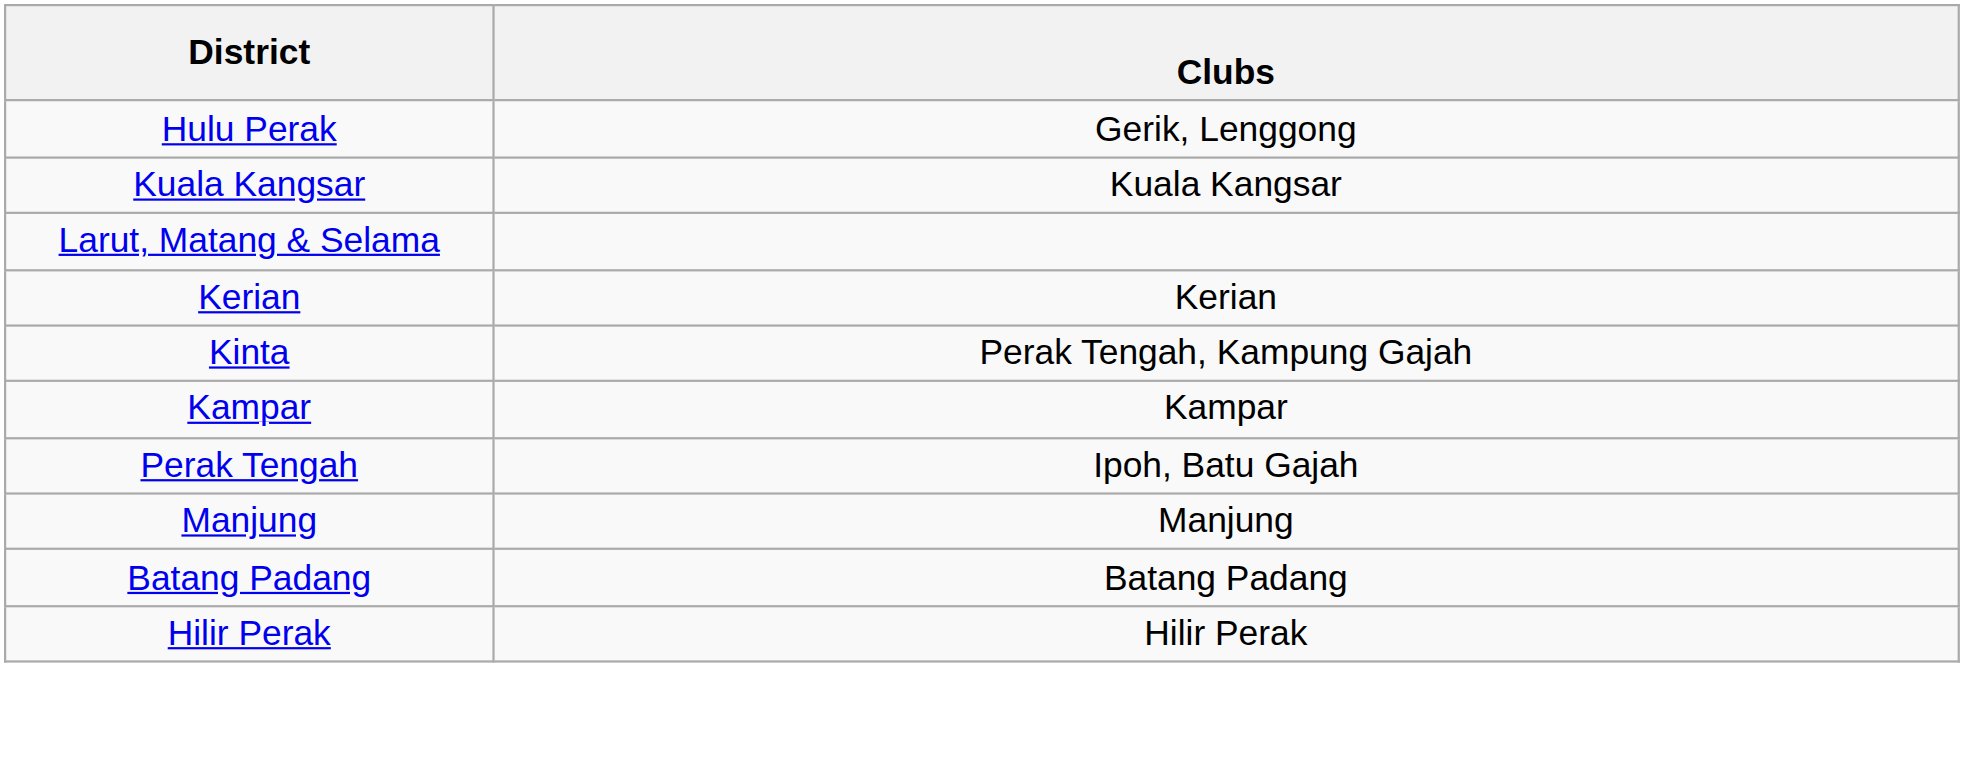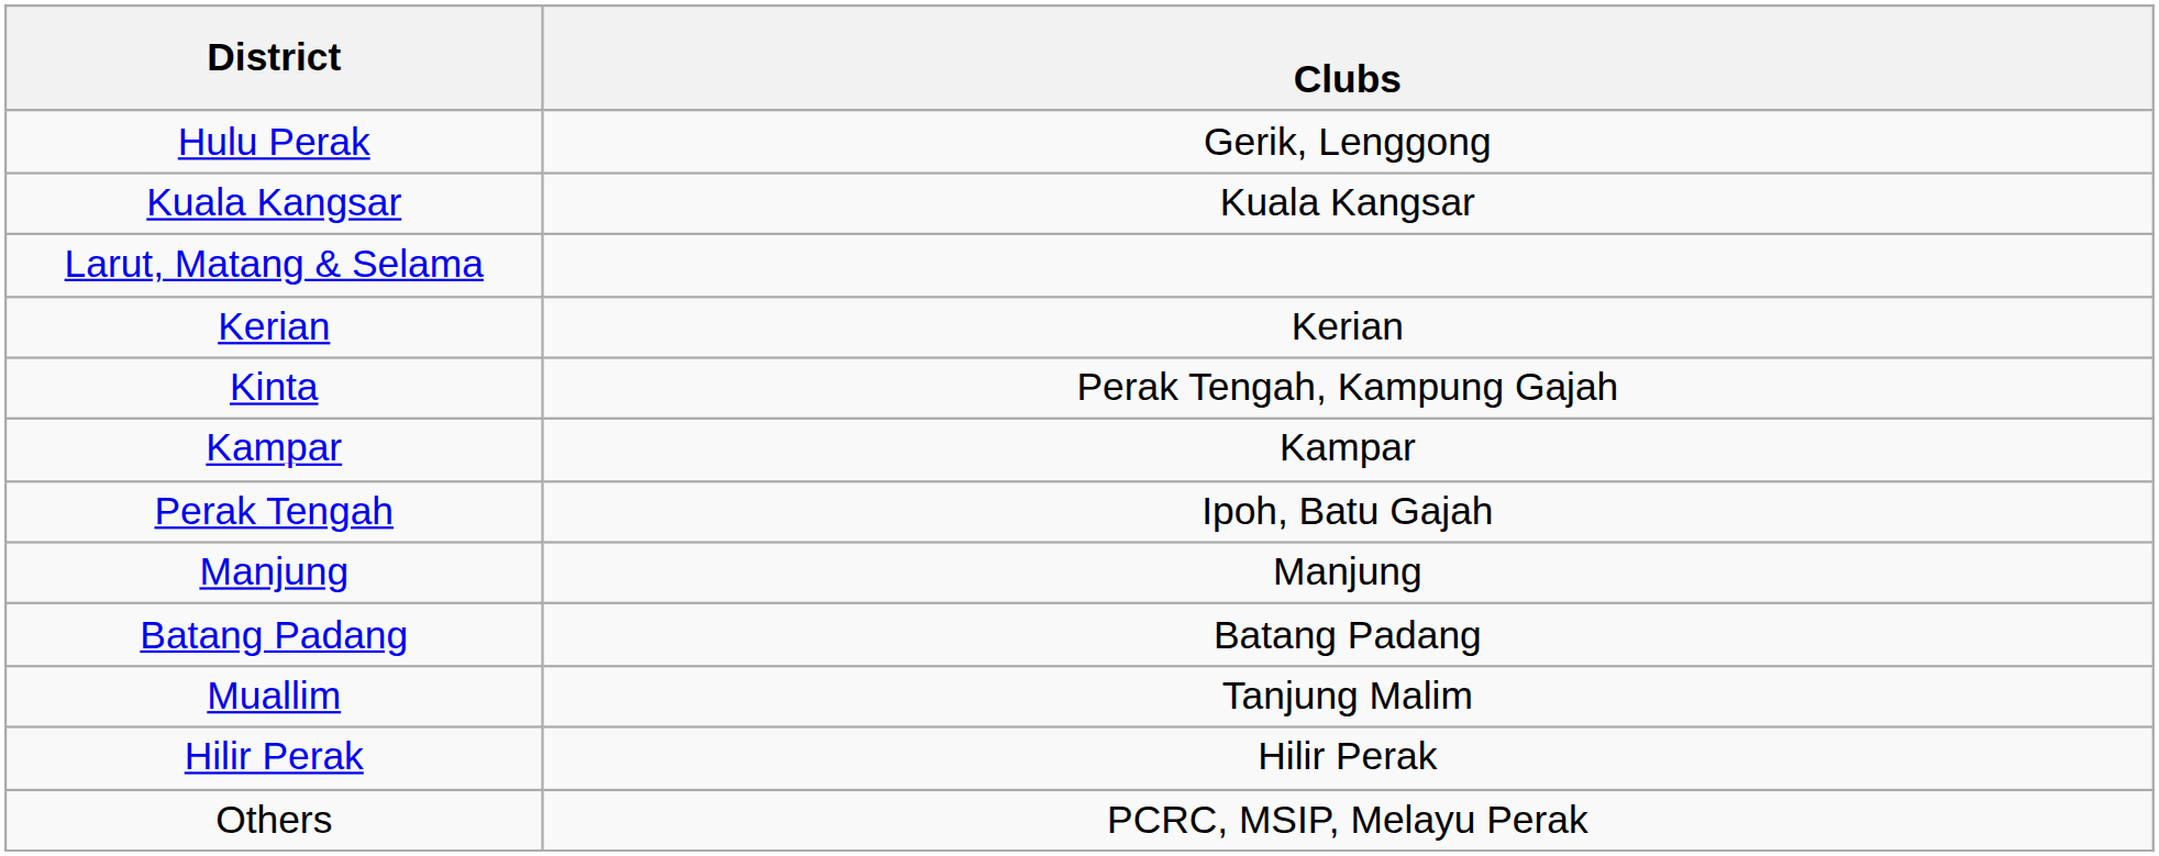 <table class="wikitable"  style="text-align:center; width:70%;">
 <tr>
 <th>District</th>
 <th width="75%"><br>Clubs</th>
 </tr>
 <tr>
 <td><a href='#'>Hulu Perak</a></td>
 <td>Gerik, Lenggong</td>
 </tr>
 <tr>
 <td><a href='#'>Kuala Kangsar</a></td>
 <td>Kuala Kangsar</td>
 </tr>
 <tr>
 <td><a href='#'>Larut, Matang & Selama</a></td>
 <td></td>
 </tr>
 <tr>
 <td><a href='#'>Kerian</a></td>
 <td>Kerian</td>
 </tr>
 <tr>
 <td><a href='#'>Kinta</a></td>
 <td>Perak Tengah, Kampung Gajah</td>
 </tr>
 <tr>
 <td><a href='#'>Kampar</a></td>
 <td>Kampar</td>
 </tr>
 <tr>
 <td><a href='#'>Perak Tengah</a></td>
 <td>Ipoh, Batu Gajah</td>
 </tr>
 <tr>
 <td><a href='#'>Manjung</a></td>
 <td>Manjung</td>
 </tr>
 <tr>
 <td><a href='#'>Batang Padang</a></td>
 <td>Batang Padang</td>
 </tr>
 <tr>
+<td><a href='#'>Muallim</a></td>
+<td>Tanjung Malim</td>
+</tr>
+<tr>
 <td><a href='#'>Hilir Perak</a></td>
 <td>Hilir Perak</td>
 </tr>
+<tr>
+<td>Others</td>
+<td>PCRC, MSIP, Melayu Perak</td>
+</tr>
 </table>
